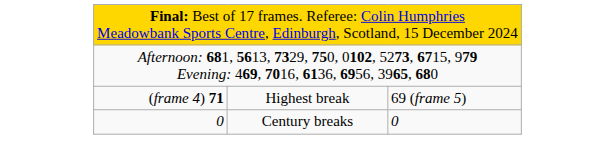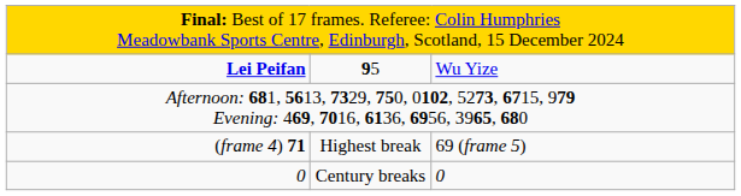 <table class="wikitable" style="margin: 1em auto 1em auto;">
 <tr>
 <td colspan = "3" align="center" bgcolor="#ffd700"><strong>Final:</strong> Best of 17 frames. Referee: <a href='#'>Colin Humphries</a><br><a href='#'>Meadowbank Sports Centre</a>, <a href='#'>Edinburgh</a>, Scotland, 15 December 2024</td>
+</tr>
+<tr>
+<td width="260" align="right"><strong><a href='#'>Lei Peifan</a></strong><br></td>
+<td width="100" align="center"><strong>9</strong>5</td>
+<td width="260"><a href='#'>Wu Yize</a> <br></td>
 </tr>
 <tr>
 <td colspan="3" align="center"><em>Afternoon:</em> <strong>68</strong>1, <strong>56</strong>13, <strong>73</strong>29, <strong>75</strong>0, 0<strong>102</strong>, 52<strong>73</strong>, <strong>67</strong>15, 9<strong>79</strong><br><em>Evening:</em> 4<strong>69</strong>, <strong>70</strong>16, <strong>61</strong>36, <strong>69</strong>56, 39<strong>65</strong>, <strong>68</strong>0</td>
 </tr>
 <tr>
 <td align="right">(<em>frame 4</em>) <strong>71</strong></td>
 <td align="center">Highest break</td>
 <td>69 (<em>frame 5</em>)</td>
 </tr>
 <tr>
 <td align="right"><em>0</em></td>
 <td align="center">Century breaks</td>
 <td><em>0</em></td>
 </tr>
 </table>
